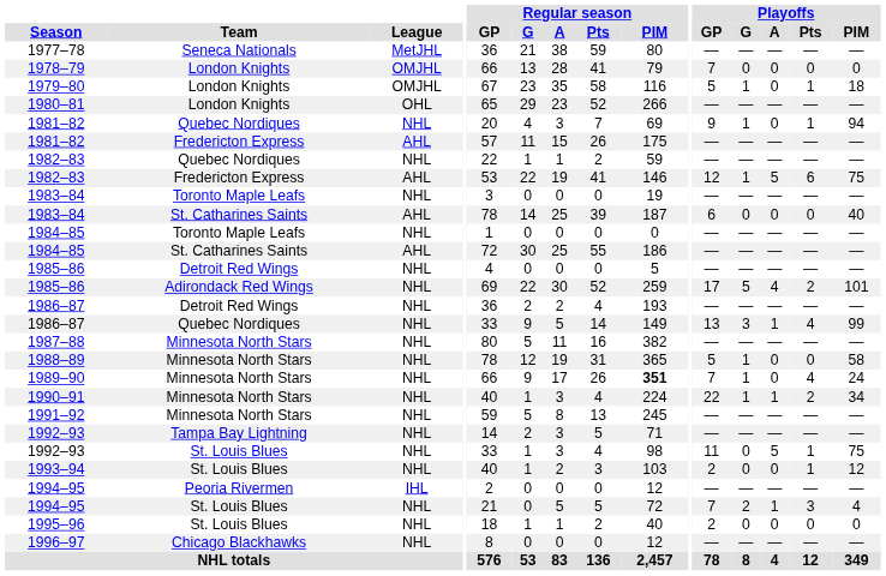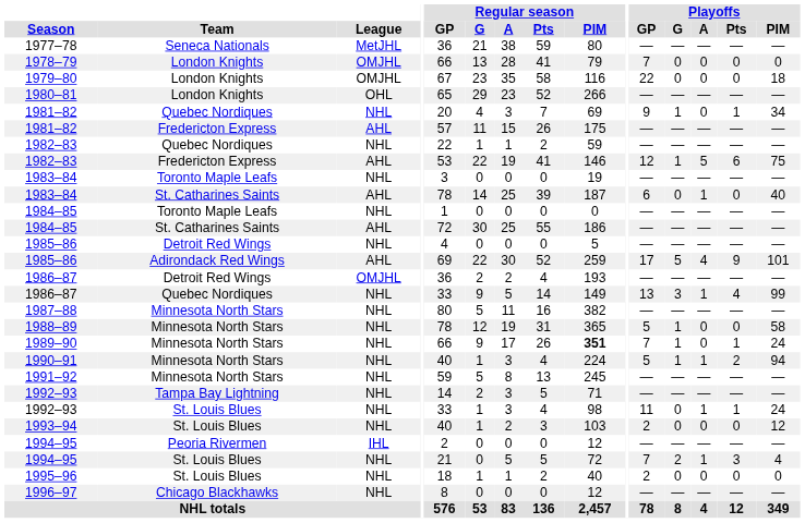 <table border="0" cellpadding="1" cellspacing="0" style="text-align:center; width:60em">
 <tr bgcolor="#e0e0e0">
 <th colspan="3" bgcolor="#ffffff"></th>
 <th rowspan="99" bgcolor="#ffffff"></th>
 <th colspan="5"><a href='#'>Regular season</a></th>
 <th rowspan="99" bgcolor="#ffffff"></th>
 <th colspan="5"><a href='#'>Playoffs</a></th>
 </tr>
 <tr bgcolor="#e0e0e0">
 <th><a href='#'>Season</a></th>
 <th>Team</th>
 <th>League</th>
 <th>GP</th>
 <th><a href='#'>G</a></th>
 <th><a href='#'>A</a></th>
 <th><a href='#'>Pts</a></th>
 <th><a href='#'>PIM</a></th>
 <th>GP</th>
 <th>G</th>
 <th>A</th>
 <th>Pts</th>
 <th>PIM</th>
 </tr>
 <tr>
 <td>1977–78</td>
 <td><a href='#'>Seneca Nationals</a></td>
 <td><a href='#'>MetJHL</a></td>
 <td>36</td>
 <td>21</td>
 <td>38</td>
 <td>59</td>
 <td>80</td>
 <td>—</td>
 <td>—</td>
 <td>—</td>
 <td>—</td>
 <td>—</td>
 </tr>
 <tr bgcolor="#f0f0f0">
 <td><a href='#'>1978–79</a></td>
 <td><a href='#'>London Knights</a></td>
 <td><a href='#'>OMJHL</a></td>
 <td>66</td>
 <td>13</td>
 <td>28</td>
 <td>41</td>
 <td>79</td>
 <td>7</td>
 <td>0</td>
 <td>0</td>
 <td>0</td>
 <td>0</td>
 </tr>
 <tr>
 <td><a href='#'>1979–80</a></td>
 <td>London Knights</td>
 <td>OMJHL</td>
 <td>67</td>
 <td>23</td>
 <td>35</td>
 <td>58</td>
 <td>116</td>
-<td>5</td>
-<td>1</td>
+<td>22</td>
 <td>0</td>
-<td>1</td>
+<td>0</td>
+<td>0</td>
 <td>18</td>
 </tr>
 <tr bgcolor="#f0f0f0">
 <td><a href='#'>1980–81</a></td>
 <td>London Knights</td>
 <td>OHL</td>
 <td>65</td>
 <td>29</td>
 <td>23</td>
 <td>52</td>
 <td>266</td>
 <td>—</td>
 <td>—</td>
 <td>—</td>
 <td>—</td>
 <td>—</td>
 </tr>
 <tr>
 <td><a href='#'>1981–82</a></td>
 <td><a href='#'>Quebec Nordiques</a></td>
 <td><a href='#'>NHL</a></td>
 <td>20</td>
 <td>4</td>
 <td>3</td>
 <td>7</td>
 <td>69</td>
 <td>9</td>
 <td>1</td>
 <td>0</td>
 <td>1</td>
-<td>94</td>
+<td>34</td>
 </tr>
 <tr bgcolor="#f0f0f0">
 <td><a href='#'>1981–82</a></td>
 <td><a href='#'>Fredericton Express</a></td>
 <td><a href='#'>AHL</a></td>
 <td>57</td>
 <td>11</td>
 <td>15</td>
 <td>26</td>
 <td>175</td>
 <td>—</td>
 <td>—</td>
 <td>—</td>
 <td>—</td>
 <td>—</td>
 </tr>
 <tr>
 <td><a href='#'>1982–83</a></td>
 <td>Quebec Nordiques</td>
 <td>NHL</td>
 <td>22</td>
 <td>1</td>
 <td>1</td>
 <td>2</td>
 <td>59</td>
 <td>—</td>
 <td>—</td>
 <td>—</td>
 <td>—</td>
 <td>—</td>
 </tr>
 <tr bgcolor="#f0f0f0">
 <td><a href='#'>1982–83</a></td>
 <td>Fredericton Express</td>
 <td>AHL</td>
 <td>53</td>
 <td>22</td>
 <td>19</td>
 <td>41</td>
 <td>146</td>
 <td>12</td>
 <td>1</td>
 <td>5</td>
 <td>6</td>
 <td>75</td>
 </tr>
 <tr>
 <td><a href='#'>1983–84</a></td>
 <td><a href='#'>Toronto Maple Leafs</a></td>
 <td>NHL</td>
 <td>3</td>
 <td>0</td>
 <td>0</td>
 <td>0</td>
 <td>19</td>
 <td>—</td>
 <td>—</td>
 <td>—</td>
 <td>—</td>
 <td>—</td>
 </tr>
 <tr bgcolor="#f0f0f0">
 <td><a href='#'>1983–84</a></td>
 <td><a href='#'>St. Catharines Saints</a></td>
 <td>AHL</td>
 <td>78</td>
 <td>14</td>
 <td>25</td>
 <td>39</td>
 <td>187</td>
 <td>6</td>
 <td>0</td>
-<td>0</td>
+<td>1</td>
 <td>0</td>
 <td>40</td>
 </tr>
 <tr>
 <td><a href='#'>1984–85</a></td>
 <td>Toronto Maple Leafs</td>
 <td>NHL</td>
 <td>1</td>
 <td>0</td>
 <td>0</td>
 <td>0</td>
 <td>0</td>
 <td>—</td>
 <td>—</td>
 <td>—</td>
 <td>—</td>
 <td>—</td>
 </tr>
 <tr bgcolor="#f0f0f0">
 <td><a href='#'>1984–85</a></td>
 <td>St. Catharines Saints</td>
 <td>AHL</td>
 <td>72</td>
 <td>30</td>
 <td>25</td>
 <td>55</td>
 <td>186</td>
 <td>—</td>
 <td>—</td>
 <td>—</td>
 <td>—</td>
 <td>—</td>
 </tr>
 <tr>
 <td><a href='#'>1985–86</a></td>
 <td><a href='#'>Detroit Red Wings</a></td>
 <td>NHL</td>
 <td>4</td>
 <td>0</td>
 <td>0</td>
 <td>0</td>
 <td>5</td>
 <td>—</td>
 <td>—</td>
 <td>—</td>
 <td>—</td>
 <td>—</td>
 </tr>
 <tr bgcolor="#f0f0f0">
 <td><a href='#'>1985–86</a></td>
 <td><a href='#'>Adirondack Red Wings</a></td>
-<td>NHL</td>
+<td>AHL</td>
 <td>69</td>
 <td>22</td>
 <td>30</td>
 <td>52</td>
 <td>259</td>
 <td>17</td>
 <td>5</td>
 <td>4</td>
-<td>2</td>
+<td>9</td>
 <td>101</td>
 </tr>
 <tr>
 <td><a href='#'>1986–87</a></td>
 <td>Detroit Red Wings</td>
-<td>NHL</td>
+<td><a href='#'>OMJHL</a></td>
 <td>36</td>
 <td>2</td>
 <td>2</td>
 <td>4</td>
 <td>193</td>
 <td>—</td>
 <td>—</td>
 <td>—</td>
 <td>—</td>
 <td>—</td>
 </tr>
 <tr bgcolor="#f0f0f0">
 <td>1986–87</td>
 <td>Quebec Nordiques</td>
 <td>NHL</td>
 <td>33</td>
 <td>9</td>
 <td>5</td>
 <td>14</td>
 <td>149</td>
 <td>13</td>
 <td>3</td>
 <td>1</td>
 <td>4</td>
 <td>99</td>
 </tr>
 <tr>
 <td><a href='#'>1987–88</a></td>
 <td><a href='#'>Minnesota North Stars</a></td>
 <td>NHL</td>
 <td>80</td>
 <td>5</td>
 <td>11</td>
 <td>16</td>
 <td>382</td>
 <td>—</td>
 <td>—</td>
 <td>—</td>
 <td>—</td>
 <td>—</td>
 </tr>
 <tr bgcolor="#f0f0f0">
 <td><a href='#'>1988–89</a></td>
 <td>Minnesota North Stars</td>
 <td>NHL</td>
 <td>78</td>
 <td>12</td>
 <td>19</td>
 <td>31</td>
 <td>365</td>
 <td>5</td>
 <td>1</td>
 <td>0</td>
 <td>0</td>
 <td>58</td>
 </tr>
 <tr>
 <td><a href='#'>1989–90</a></td>
 <td>Minnesota North Stars</td>
 <td>NHL</td>
 <td>66</td>
 <td>9</td>
 <td>17</td>
 <td>26</td>
 <td><strong>351</strong></td>
 <td>7</td>
 <td>1</td>
 <td>0</td>
-<td>4</td>
+<td>1</td>
 <td>24</td>
 </tr>
 <tr bgcolor="#f0f0f0">
 <td><a href='#'>1990–91</a></td>
 <td>Minnesota North Stars</td>
 <td>NHL</td>
 <td>40</td>
 <td>1</td>
 <td>3</td>
 <td>4</td>
 <td>224</td>
-<td>22</td>
+<td>5</td>
 <td>1</td>
 <td>1</td>
 <td>2</td>
-<td>34</td>
+<td>94</td>
 </tr>
 <tr>
 <td><a href='#'>1991–92</a></td>
 <td>Minnesota North Stars</td>
 <td>NHL</td>
 <td>59</td>
 <td>5</td>
 <td>8</td>
 <td>13</td>
 <td>245</td>
 <td>—</td>
 <td>—</td>
 <td>—</td>
 <td>—</td>
 <td>—</td>
 </tr>
 <tr bgcolor="#f0f0f0">
 <td><a href='#'>1992–93</a></td>
 <td><a href='#'>Tampa Bay Lightning</a></td>
 <td>NHL</td>
 <td>14</td>
 <td>2</td>
 <td>3</td>
 <td>5</td>
 <td>71</td>
 <td>—</td>
 <td>—</td>
 <td>—</td>
 <td>—</td>
 <td>—</td>
 </tr>
 <tr>
 <td>1992–93</td>
 <td><a href='#'>St. Louis Blues</a></td>
 <td>NHL</td>
 <td>33</td>
 <td>1</td>
 <td>3</td>
 <td>4</td>
 <td>98</td>
 <td>11</td>
 <td>0</td>
-<td>5</td>
 <td>1</td>
-<td>75</td>
+<td>1</td>
+<td>24</td>
 </tr>
 <tr bgcolor="#f0f0f0">
 <td><a href='#'>1993–94</a></td>
 <td>St. Louis Blues</td>
 <td>NHL</td>
 <td>40</td>
 <td>1</td>
 <td>2</td>
 <td>3</td>
 <td>103</td>
 <td>2</td>
 <td>0</td>
 <td>0</td>
-<td>1</td>
+<td>0</td>
 <td>12</td>
 </tr>
 <tr>
 <td><a href='#'>1994–95</a></td>
 <td><a href='#'>Peoria Rivermen</a></td>
 <td><a href='#'>IHL</a></td>
 <td>2</td>
 <td>0</td>
 <td>0</td>
 <td>0</td>
 <td>12</td>
 <td>—</td>
 <td>—</td>
 <td>—</td>
 <td>—</td>
 <td>—</td>
 </tr>
 <tr bgcolor="#f0f0f0">
 <td><a href='#'>1994–95</a></td>
 <td>St. Louis Blues</td>
 <td>NHL</td>
 <td>21</td>
 <td>0</td>
 <td>5</td>
 <td>5</td>
 <td>72</td>
 <td>7</td>
 <td>2</td>
 <td>1</td>
 <td>3</td>
 <td>4</td>
 </tr>
 <tr>
 <td><a href='#'>1995–96</a></td>
 <td>St. Louis Blues</td>
 <td>NHL</td>
 <td>18</td>
 <td>1</td>
 <td>1</td>
 <td>2</td>
 <td>40</td>
 <td>2</td>
 <td>0</td>
 <td>0</td>
 <td>0</td>
 <td>0</td>
 </tr>
 <tr bgcolor="#f0f0f0">
 <td><a href='#'>1996–97</a></td>
 <td><a href='#'>Chicago Blackhawks</a></td>
 <td>NHL</td>
 <td>8</td>
 <td>0</td>
 <td>0</td>
 <td>0</td>
 <td>12</td>
 <td>—</td>
 <td>—</td>
 <td>—</td>
 <td>—</td>
 <td>—</td>
 </tr>
 <tr bgcolor="#e0e0e0">
 <th colspan="3">NHL totals</th>
 <th>576</th>
 <th>53</th>
 <th>83</th>
 <th>136</th>
 <th>2,457</th>
 <th>78</th>
 <th>8</th>
 <th>4</th>
 <th>12</th>
 <th>349</th>
 </tr>
 </table>
